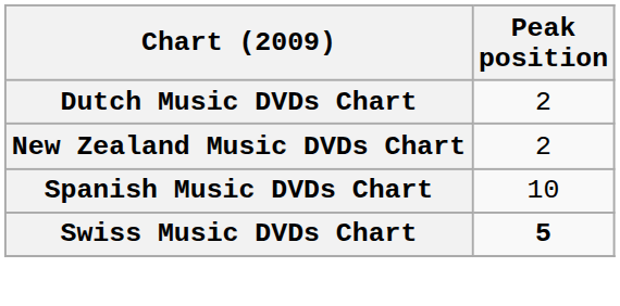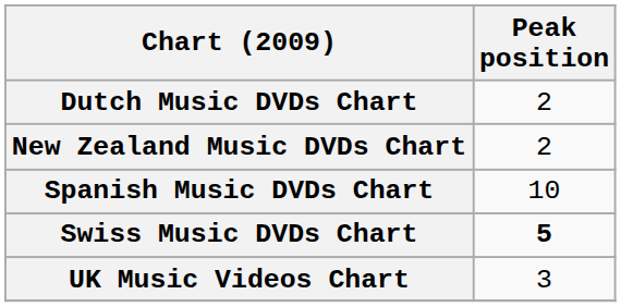 <table class="wikitable plainrowheaders sortable" style="text-align:center;">
 <tr>
 <th scope="col">Chart (2009)</th>
 <th scope="col">Peak<br>position</th>
 </tr>
 <tr>
 <th scope="row">Dutch Music DVDs Chart</th>
 <td>2</td>
 </tr>
 <tr>
 <th scope="row">New Zealand Music DVDs Chart</th>
 <td>2</td>
 </tr>
 <tr>
 <th scope="row">Spanish Music DVDs Chart</th>
 <td>10</td>
 </tr>
 <tr>
 <th scope="row">Swiss Music DVDs Chart</th>
 <td><strong>5</strong></td>
 </tr>
 <tr>
+<th scope="row">UK Music Videos Chart</th>
+<td>3</td>
+</tr>
+<tr>
 </tr>
 </table>
